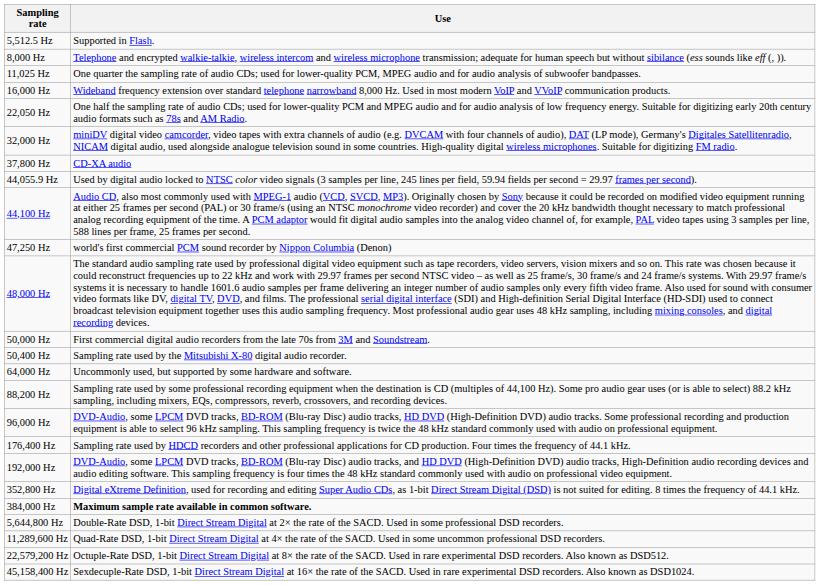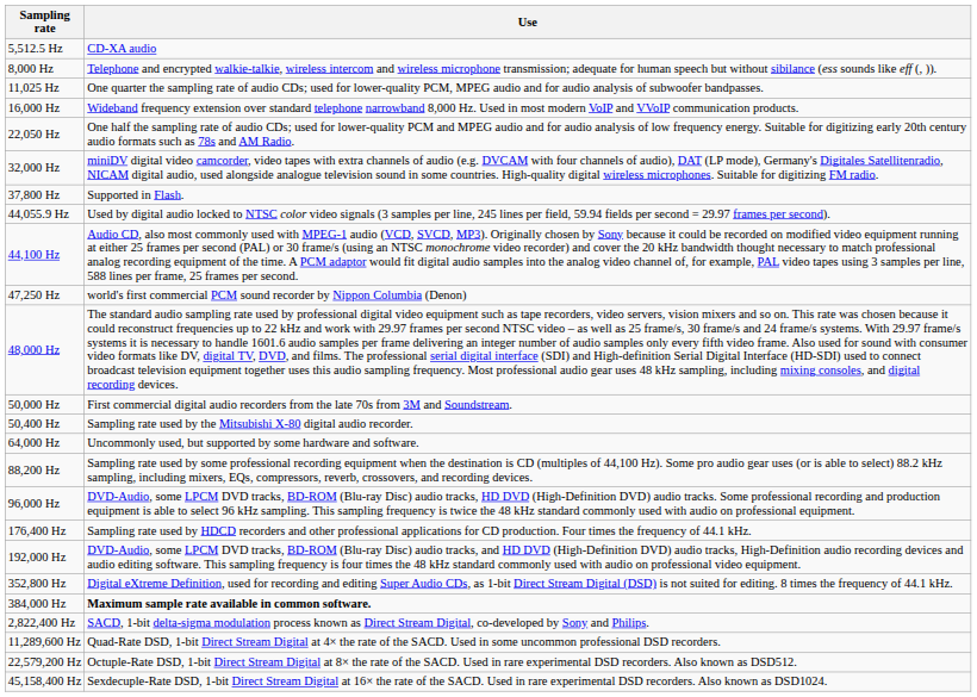 <table class="wikitable">
 <tr>
 <th>Sampling rate</th>
 <th>Use</th>
 </tr>
 <tr>
 <td>5,512.5 Hz</td>
-<td>Supported in <a href='#'>Flash</a>.</td>
+<td><a href='#'>CD-XA audio</a></td>
 </tr>
 <tr>
 <td>8,000 Hz</td>
 <td><a href='#'>Telephone</a> and encrypted <a href='#'>walkie-talkie</a>, <a href='#'>wireless intercom</a> and <a href='#'>wireless microphone</a> transmission; adequate for human speech but without <a href='#'>sibilance</a> (<em>ess</em> sounds like <em>eff</em> (, )).</td>
 </tr>
 <tr>
 <td>11,025 Hz</td>
 <td>One quarter the sampling rate of audio CDs; used for lower-quality PCM, MPEG audio and for audio analysis of subwoofer bandpasses.</td>
 </tr>
 <tr>
 <td>16,000 Hz</td>
 <td><a href='#'>Wideband</a> frequency extension over standard <a href='#'>telephone</a> <a href='#'>narrowband</a> 8,000 Hz. Used in most modern <a href='#'>VoIP</a> and <a href='#'>VVoIP</a> communication products.</td>
 </tr>
 <tr>
 <td>22,050 Hz</td>
 <td>One half the sampling rate of audio CDs; used for lower-quality PCM and MPEG audio and for audio analysis of low frequency energy. Suitable for digitizing early 20th century audio formats such as <a href='#'>78s</a> and <a href='#'>AM Radio</a>.</td>
 </tr>
 <tr>
 <td>32,000 Hz</td>
 <td><a href='#'>miniDV</a> digital video <a href='#'>camcorder</a>, video tapes with extra channels of audio (e.g. <a href='#'>DVCAM</a> with four channels of audio), <a href='#'>DAT</a> (LP mode), Germany's <a href='#'>Digitales Satellitenradio</a>, <a href='#'>NICAM</a> digital audio, used alongside analogue television sound in some countries. High-quality digital <a href='#'>wireless microphones</a>. Suitable for digitizing <a href='#'>FM radio</a>.</td>
 </tr>
 <tr>
 <td>37,800 Hz</td>
-<td><a href='#'>CD-XA audio</a></td>
+<td>Supported in <a href='#'>Flash</a>.</td>
 </tr>
 <tr>
 <td>44,055.9 Hz</td>
 <td>Used by digital audio locked to <a href='#'>NTSC</a> <em>color</em> video signals (3 samples per line, 245 lines per field, 59.94 fields per second = 29.97 <a href='#'>frames per second</a>).</td>
 </tr>
 <tr>
 <td><a href='#'>44,100&nbsp;Hz</a></td>
 <td><a href='#'>Audio CD</a>, also most commonly used with <a href='#'>MPEG-1</a> audio (<a href='#'>VCD</a>, <a href='#'>SVCD</a>, <a href='#'>MP3</a>). Originally chosen by <a href='#'>Sony</a> because it could be recorded on modified video equipment running at either 25 frames per second (PAL) or 30 frame/s (using an NTSC <em>monochrome</em> video recorder) and cover the 20 kHz bandwidth thought necessary to match professional analog recording equipment of the time. A <a href='#'>PCM adaptor</a> would fit digital audio samples into the analog video channel of, for example, <a href='#'>PAL</a> video tapes using 3 samples per line, 588 lines per frame, 25 frames per second.</td>
 </tr>
 <tr>
 <td>47,250 Hz</td>
 <td>world's first commercial <a href='#'>PCM</a> sound recorder by <a href='#'>Nippon Columbia</a> (Denon)</td>
 </tr>
 <tr>
 <td><a href='#'>48,000&nbsp;Hz</a></td>
 <td>The standard audio sampling rate used by professional digital video equipment such as tape recorders, video servers, vision mixers and so on. This rate was chosen because it could reconstruct frequencies up to 22 kHz and work with 29.97 frames per second NTSC video – as well as 25 frame/s, 30 frame/s and 24 frame/s systems. With 29.97 frame/s systems it is necessary to handle 1601.6 audio samples per frame delivering an integer number of audio samples only every fifth video frame. Also used for sound with consumer video formats like DV, <a href='#'>digital TV</a>, <a href='#'>DVD</a>, and films. The professional <a href='#'>serial digital interface</a> (SDI) and High-definition Serial Digital Interface (HD-SDI) used to connect broadcast television equipment together uses this audio sampling frequency. Most professional audio gear uses 48 kHz sampling, including <a href='#'>mixing consoles</a>, and <a href='#'>digital recording</a> devices.</td>
 </tr>
 <tr>
 <td>50,000 Hz</td>
 <td>First commercial digital audio recorders from the late 70s from <a href='#'>3M</a> and <a href='#'>Soundstream</a>.</td>
 </tr>
 <tr>
 <td>50,400 Hz</td>
 <td>Sampling rate used by the <a href='#'>Mitsubishi X-80</a> digital audio recorder.</td>
 </tr>
 <tr>
 <td>64,000 Hz</td>
 <td>Uncommonly used, but supported by some hardware and software.</td>
 </tr>
 <tr>
 <td>88,200 Hz</td>
 <td>Sampling rate used by some professional recording equipment when the destination is CD (multiples of 44,100 Hz). Some pro audio gear uses (or is able to select) 88.2 kHz sampling, including mixers, EQs, compressors, reverb, crossovers, and recording devices.</td>
 </tr>
 <tr>
 <td>96,000 Hz</td>
 <td><a href='#'>DVD-Audio</a>, some <a href='#'>LPCM</a> DVD tracks, <a href='#'>BD-ROM</a> (Blu-ray Disc) audio tracks, <a href='#'>HD DVD</a> (High-Definition DVD) audio tracks. Some professional recording and production equipment is able to select 96 kHz sampling. This sampling frequency is twice the 48 kHz standard commonly used with audio on professional equipment.</td>
 </tr>
 <tr>
 <td>176,400 Hz</td>
 <td>Sampling rate used by <a href='#'>HDCD</a> recorders and other professional applications for CD production. Four times the frequency of 44.1 kHz.</td>
 </tr>
 <tr>
 <td>192,000 Hz</td>
 <td><a href='#'>DVD-Audio</a>, some <a href='#'>LPCM</a> DVD tracks, <a href='#'>BD-ROM</a> (Blu-ray Disc) audio tracks, and <a href='#'>HD DVD</a> (High-Definition DVD) audio tracks, High-Definition audio recording devices and audio editing software. This sampling frequency is four times the 48 kHz standard commonly used with audio on professional video equipment.</td>
 </tr>
 <tr>
 <td>352,800 Hz</td>
 <td><a href='#'>Digital eXtreme Definition</a>, used for recording and editing <a href='#'>Super Audio CDs</a>, as 1-bit <a href='#'>Direct Stream Digital (DSD)</a> is not suited for editing. 8 times the frequency of 44.1 kHz.</td>
 </tr>
 <tr>
 <td>384,000 Hz</td>
 <td><strong>Maximum sample rate available in common software.</strong></td>
 </tr>
 <tr>
-<td>5,644,800 Hz</td>
-<td>Double-Rate DSD, 1-bit <a href='#'>Direct Stream Digital</a> at 2× the rate of the SACD. Used in some professional DSD recorders.</td>
+<td>2,822,400 Hz</td>
+<td><a href='#'>SACD</a>, 1-bit <a href='#'>delta-sigma modulation</a> process known as <a href='#'>Direct Stream Digital</a>, co-developed by <a href='#'>Sony</a> and <a href='#'>Philips</a>.</td>
 </tr>
 <tr>
 <td>11,289,600 Hz</td>
 <td>Quad-Rate DSD, 1-bit <a href='#'>Direct Stream Digital</a> at 4× the rate of the SACD. Used in some uncommon professional DSD recorders.</td>
 </tr>
 <tr>
 <td>22,579,200 Hz</td>
 <td>Octuple-Rate DSD, 1-bit <a href='#'>Direct Stream Digital</a> at 8× the rate of the SACD. Used in rare experimental DSD recorders. Also known as DSD512.</td>
 </tr>
 <tr>
 <td>45,158,400 Hz</td>
 <td>Sexdecuple-Rate DSD, 1-bit <a href='#'>Direct Stream Digital</a> at 16× the rate of the SACD. Used in rare experimental DSD recorders. Also known as DSD1024.</td>
 </tr>
 </table>
